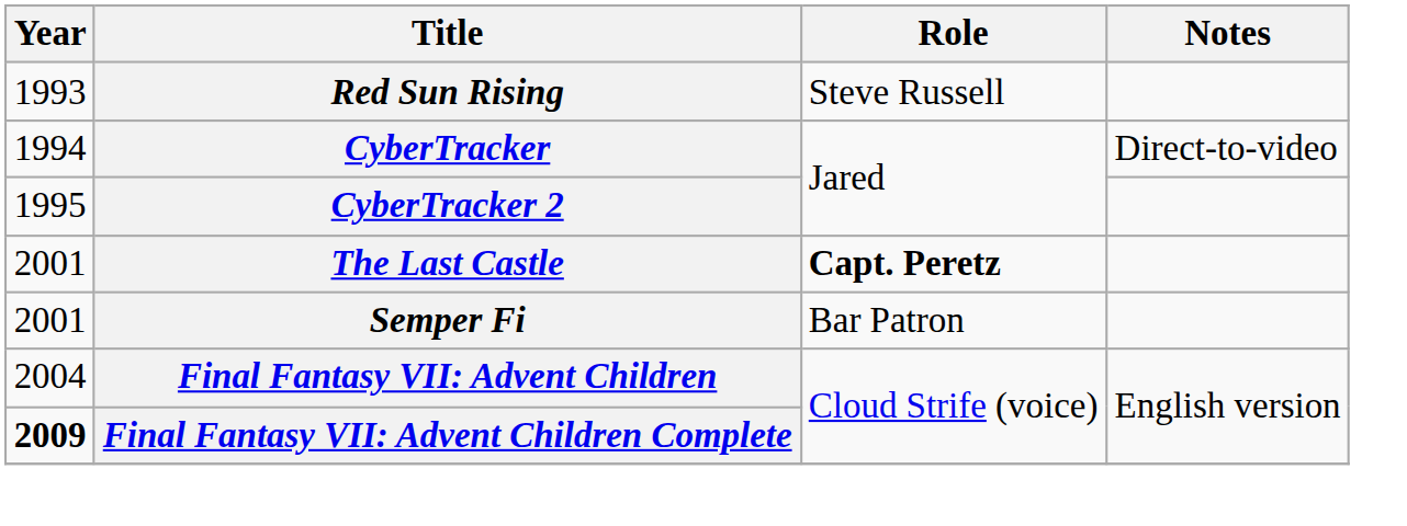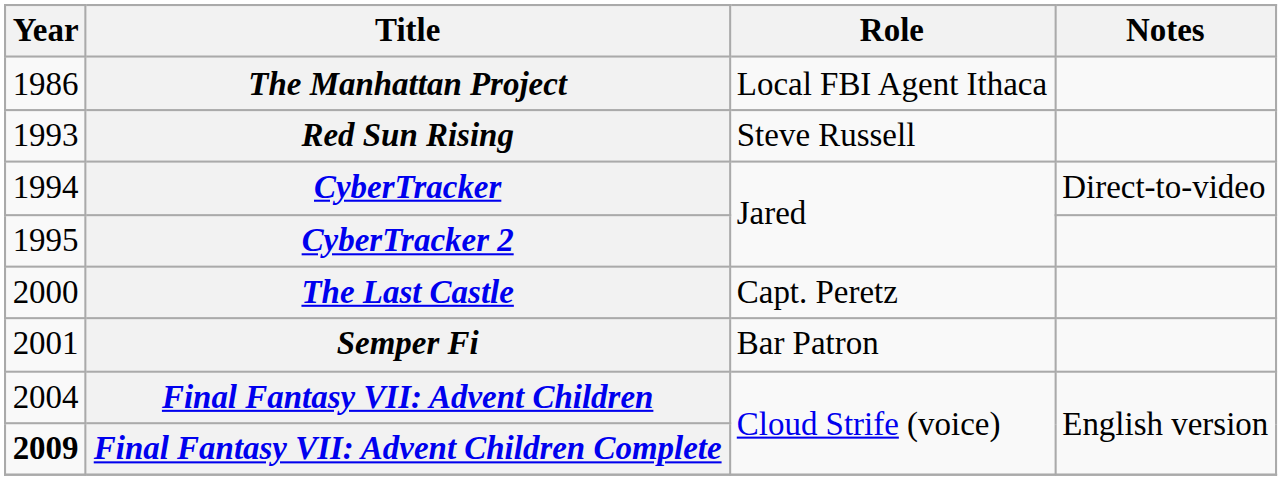 <table class="wikitable plainrowheaders sortable">
 <tr>
 <th scope="col">Year</th>
 <th scope="col">Title</th>
 <th scope="col">Role</th>
 <th class="unsortable">Notes</th>
+</tr>
+<tr>
+<td>1986</td>
+<th scope="row"><em>The Manhattan Project</em></th>
+<td>Local FBI Agent Ithaca</td>
+<td></td>
 </tr>
 <tr>
 <td>1993</td>
 <th scope="row"><em>Red Sun Rising</em></th>
 <td>Steve Russell</td>
 <td></td>
 </tr>
 <tr>
 <td>1994</td>
 <th scope="row"><em><a href='#'>CyberTracker</a></em></th>
 <td rowspan="2">Jared</td>
 <td>Direct-to-video</td>
 </tr>
 <tr>
 <td>1995</td>
 <th scope="row"><em><a href='#'>CyberTracker 2</a></em></th>
 <td></td>
 </tr>
 <tr>
-<td>2001</td>
+<td>2000</td>
 <th scope="row"><em><a href='#'>The Last Castle</a></em></th>
-<td><strong>Capt. Peretz</strong></td>
+<td>Capt. Peretz</td>
 <td></td>
 </tr>
 <tr>
 <td>2001</td>
 <th scope="row"><em>Semper Fi</em></th>
 <td>Bar Patron</td>
 <td></td>
 </tr>
 <tr>
 <td>2004</td>
 <th scope="row"><em><a href='#'>Final Fantasy VII: Advent Children</a></em></th>
 <td rowspan="2"><a href='#'>Cloud Strife</a> (voice)</td>
 <td rowspan="2">English version</td>
 </tr>
 <tr>
 <td><strong>2009</strong></td>
 <th scope="row"><em><a href='#'>Final Fantasy VII: Advent Children Complete</a></em></th>
 </tr>
 <tr>
 </tr>
 </table>
